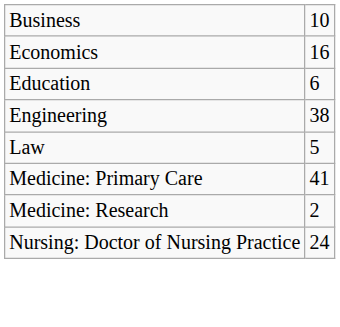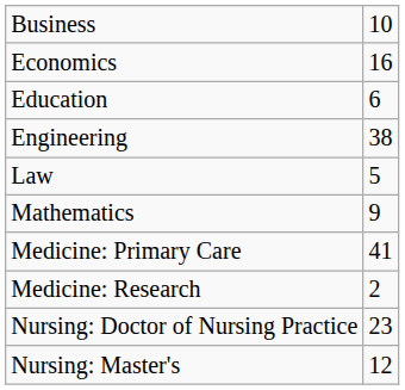 <table class="wikitable floatright">
 <tr>
 <td>Business</td>
 <td>10</td>
 </tr>
 <tr>
 <td>Economics</td>
 <td>16</td>
 </tr>
 <tr>
 <td>Education</td>
 <td>6</td>
 </tr>
 <tr>
 <td>Engineering</td>
 <td>38</td>
 </tr>
 <tr>
 <td>Law</td>
 <td>5</td>
 </tr>
 <tr>
+<td>Mathematics</td>
+<td>9</td>
+</tr>
+<tr>
 <td>Medicine: Primary Care</td>
 <td>41</td>
 </tr>
 <tr>
 <td>Medicine: Research</td>
 <td>2</td>
 </tr>
 <tr>
 <td>Nursing: Doctor of Nursing Practice</td>
-<td>24</td>
+<td>23</td>
+</tr>
+<tr>
+<td>Nursing: Master's</td>
+<td>12</td>
 </tr>
 </table>
